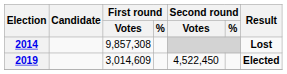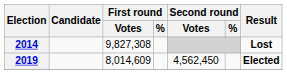 <table class=wikitable style=text-align:center>
 <tr>
 <th rowspan="2"><strong>Election</strong></th>
 <th rowspan="2">Candidate</th>
 <th colspan="2" scope="col">First round</th>
 <th colspan="2">Second round</th>
 <th rowspan="2">Result</th>
 </tr>
 <tr>
 <th><strong>Votes</strong></th>
 <th><strong>%</strong></th>
 <th><strong>Votes</strong></th>
 <th><strong>%</strong></th>
 </tr>
 <tr>
 <th><a href='#'>2014</a></th>
 <td></td>
-<td>9,857,308</td>
+<td>9,827,308</td>
 <td></td>
 <td bgcolor=lightgrey colspan=2></td>
 <td><strong>Lost</strong> </td>
 </tr>
 <tr>
 <th><a href='#'>2019</a></th>
 <td></td>
-<td>3,014,609</td>
+<td>8,014,609</td>
 <td></td>
-<td>4,522,450</td>
+<td>4,562,450</td>
 <td></td>
 <td><strong>Elected</strong> </td>
 </tr>
 <tr>
 </tr>
 </table>
